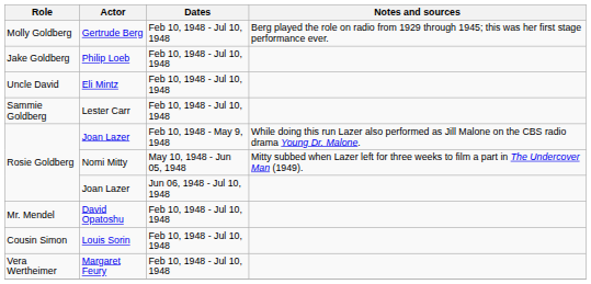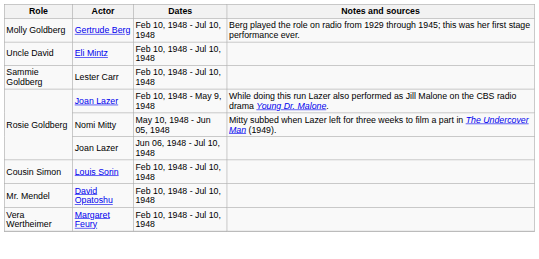 <table class="wikitable sortable plainrowheaders" style="font-size: 90%">
 <tr>
 <th scope="col">Role</th>
 <th scope="col">Actor</th>
 <th scope="col">Dates</th>
 <th scope="col">Notes and sources</th>
 </tr>
 <tr>
 <td>Molly Goldberg</td>
 <td><a href='#'>Gertrude Berg</a></td>
 <td>Feb 10, 1948 - Jul 10, 1948</td>
 <td>Berg played the role on radio from 1929 through 1945; this was her first stage performance ever.</td>
-</tr>
-<tr>
-<td>Jake Goldberg</td>
-<td><a href='#'>Philip Loeb</a></td>
-<td>Feb 10, 1948 - Jul 10, 1948</td>
-<td></td>
 </tr>
 <tr>
 <td>Uncle David</td>
 <td><a href='#'>Eli Mintz</a></td>
 <td>Feb 10, 1948 - Jul 10, 1948</td>
 <td></td>
 </tr>
 <tr>
 <td>Sammie Goldberg</td>
 <td>Lester Carr</td>
 <td>Feb 10, 1948 - Jul 10, 1948</td>
 <td></td>
 </tr>
 <tr>
 <td rowspan=3>Rosie Goldberg</td>
 <td><a href='#'>Joan Lazer</a></td>
 <td>Feb 10, 1948 - May 9, 1948</td>
 <td>While doing this run Lazer also performed as Jill Malone on the CBS radio drama <em><a href='#'>Young Dr. Malone</a></em>.</td>
 </tr>
 <tr>
 <td>Nomi Mitty</td>
 <td>May 10, 1948 - Jun 05, 1948</td>
 <td>Mitty subbed when Lazer left for three weeks to film a part in <em><a href='#'>The Undercover Man</a></em> (1949).</td>
 </tr>
 <tr>
 <td>Joan Lazer</td>
 <td>Jun 06, 1948 - Jul 10, 1948</td>
 <td></td>
 </tr>
 <tr>
-<td>Mr. Mendel</td>
-<td><a href='#'>David Opatoshu</a></td>
+<td>Cousin Simon</td>
+<td><a href='#'>Louis Sorin</a></td>
 <td>Feb 10, 1948 - Jul 10, 1948</td>
 <td></td>
 </tr>
 <tr>
-<td>Cousin Simon</td>
-<td><a href='#'>Louis Sorin</a></td>
+<td>Mr. Mendel</td>
+<td><a href='#'>David Opatoshu</a></td>
 <td>Feb 10, 1948 - Jul 10, 1948</td>
 <td></td>
 </tr>
 <tr>
 <td>Vera Wertheimer</td>
 <td><a href='#'>Margaret Feury</a></td>
 <td>Feb 10, 1948 - Jul 10, 1948</td>
 <td></td>
 </tr>
 <tr>
 </tr>
 </table>
